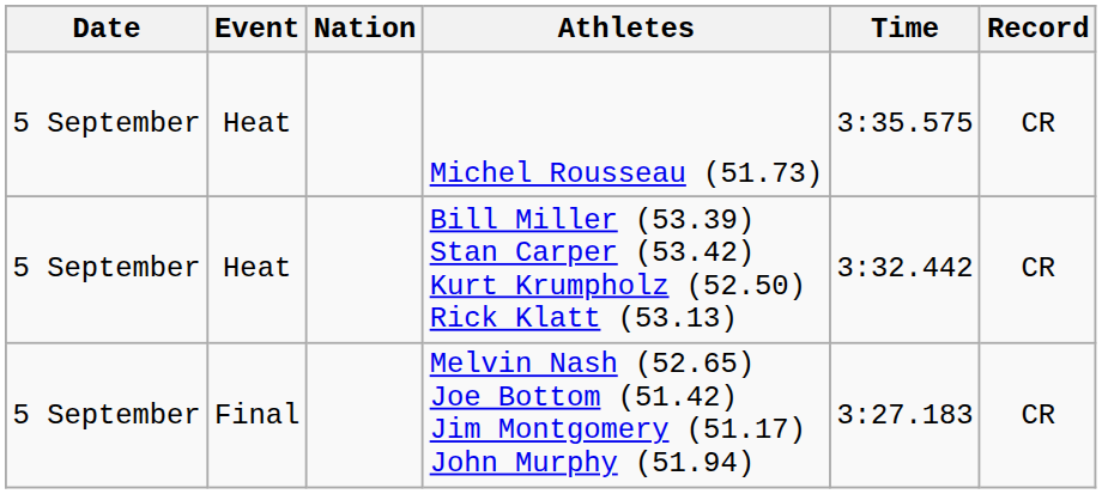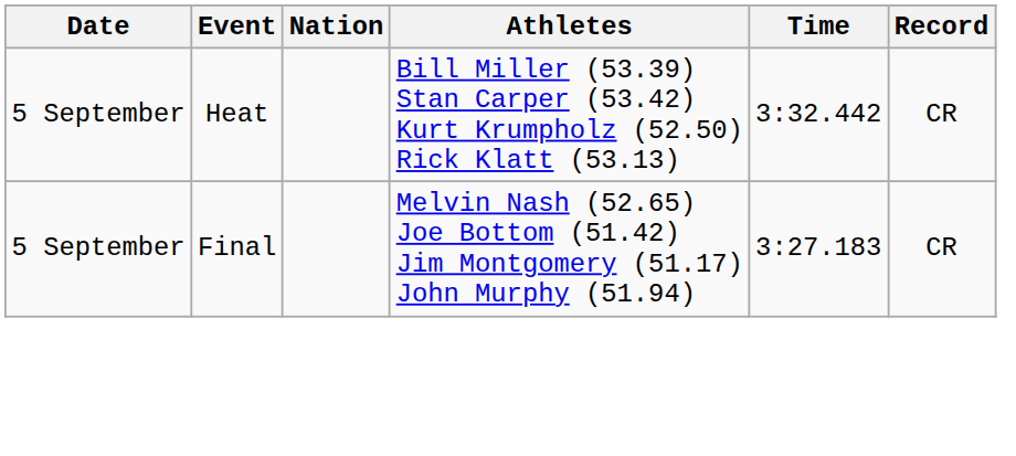 <table class=wikitable style=text-align:center>
 <tr>
 <th>Date</th>
 <th>Event</th>
 <th>Nation</th>
 <th>Athletes</th>
 <th>Time</th>
 <th>Record</th>
-</tr>
-<tr>
-<td>5 September</td>
-<td>Heat</td>
-<td align=left></td>
-<td align=left><br><br><br><a href='#'>Michel Rousseau</a> (51.73)</td>
-<td>3:35.575</td>
-<td>CR</td>
 </tr>
 <tr>
 <td>5 September</td>
 <td>Heat</td>
 <td align=left></td>
 <td align=left><a href='#'>Bill Miller</a> (53.39)<br><a href='#'>Stan Carper</a> (53.42)<br><a href='#'>Kurt Krumpholz</a> (52.50)<br><a href='#'>Rick Klatt</a> (53.13)</td>
 <td>3:32.442</td>
 <td>CR</td>
 </tr>
 <tr>
 <td>5 September</td>
 <td>Final</td>
 <td align=left></td>
 <td align=left><a href='#'>Melvin Nash</a> (52.65)<br><a href='#'>Joe Bottom</a> (51.42)<br><a href='#'>Jim Montgomery</a> (51.17)<br><a href='#'>John Murphy</a> (51.94)</td>
 <td>3:27.183</td>
 <td>CR</td>
 </tr>
 </table>
